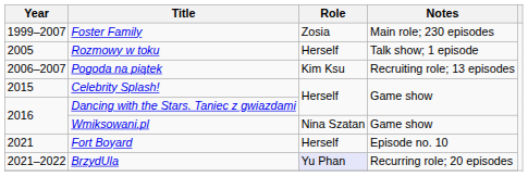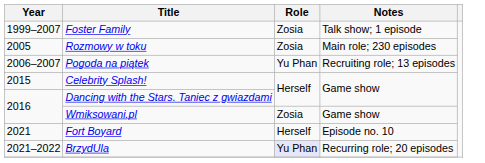 <table class="wikitable plainrowheaders sortable">
 <tr>
 <th scope="col">Year</th>
 <th scope="col">Title</th>
 <th scope="col">Role</th>
 <th scope="col" class="unsortable">Notes</th>
 <th scope="col" class="unsortable"></th>
 </tr>
 <tr>
 <td>1999–2007</td>
 <td><em><a href='#'>Foster Family</a></em></td>
 <td>Zosia</td>
-<td>Main role; 230 episodes</td>
+<td>Talk show; 1 episode</td>
 <td rowspan=20></td>
 </tr>
 <tr>
 <td>2005</td>
 <td><em><a href='#'>Rozmowy w toku</a></em></td>
-<td>Herself</td>
-<td>Talk show; 1 episode</td>
+<td>Zosia</td>
+<td>Main role; 230 episodes</td>
 </tr>
 <tr>
 <td>2006–2007</td>
 <td><em><a href='#'>Pogoda na piątek</a></em></td>
-<td>Kim Ksu</td>
+<td>Yu Phan</td>
 <td>Recruiting role; 13 episodes</td>
 </tr>
 <tr>
 <td>2015</td>
 <td><em><a href='#'>Celebrity Splash!</a></em></td>
 <td rowspan=2>Herself</td>
 <td rowspan=2>Game show</td>
 </tr>
 <tr>
 <td rowspan=2>2016</td>
 <td><em><a href='#'>Dancing with the Stars. Taniec z gwiazdami</a></em></td>
 </tr>
 <tr>
 <td><em><a href='#'>Wmiksowani.pl</a></em></td>
-<td>Nina Szatan</td>
+<td>Zosia</td>
 <td>Game show</td>
 </tr>
 <tr>
 <td>2021</td>
 <td><em><a href='#'>Fort Boyard</a></em></td>
 <td>Herself</td>
 <td>Episode no. 10</td>
 </tr>
 <tr>
 <td>2021–2022</td>
 <td><em><a href='#'>BrzydUla</a></em></td>
 <td style="background: lavender;">Yu Phan</td>
 <td>Recurring role; 20 episodes</td>
 </tr>
 <tr>
 </tr>
 </table>
